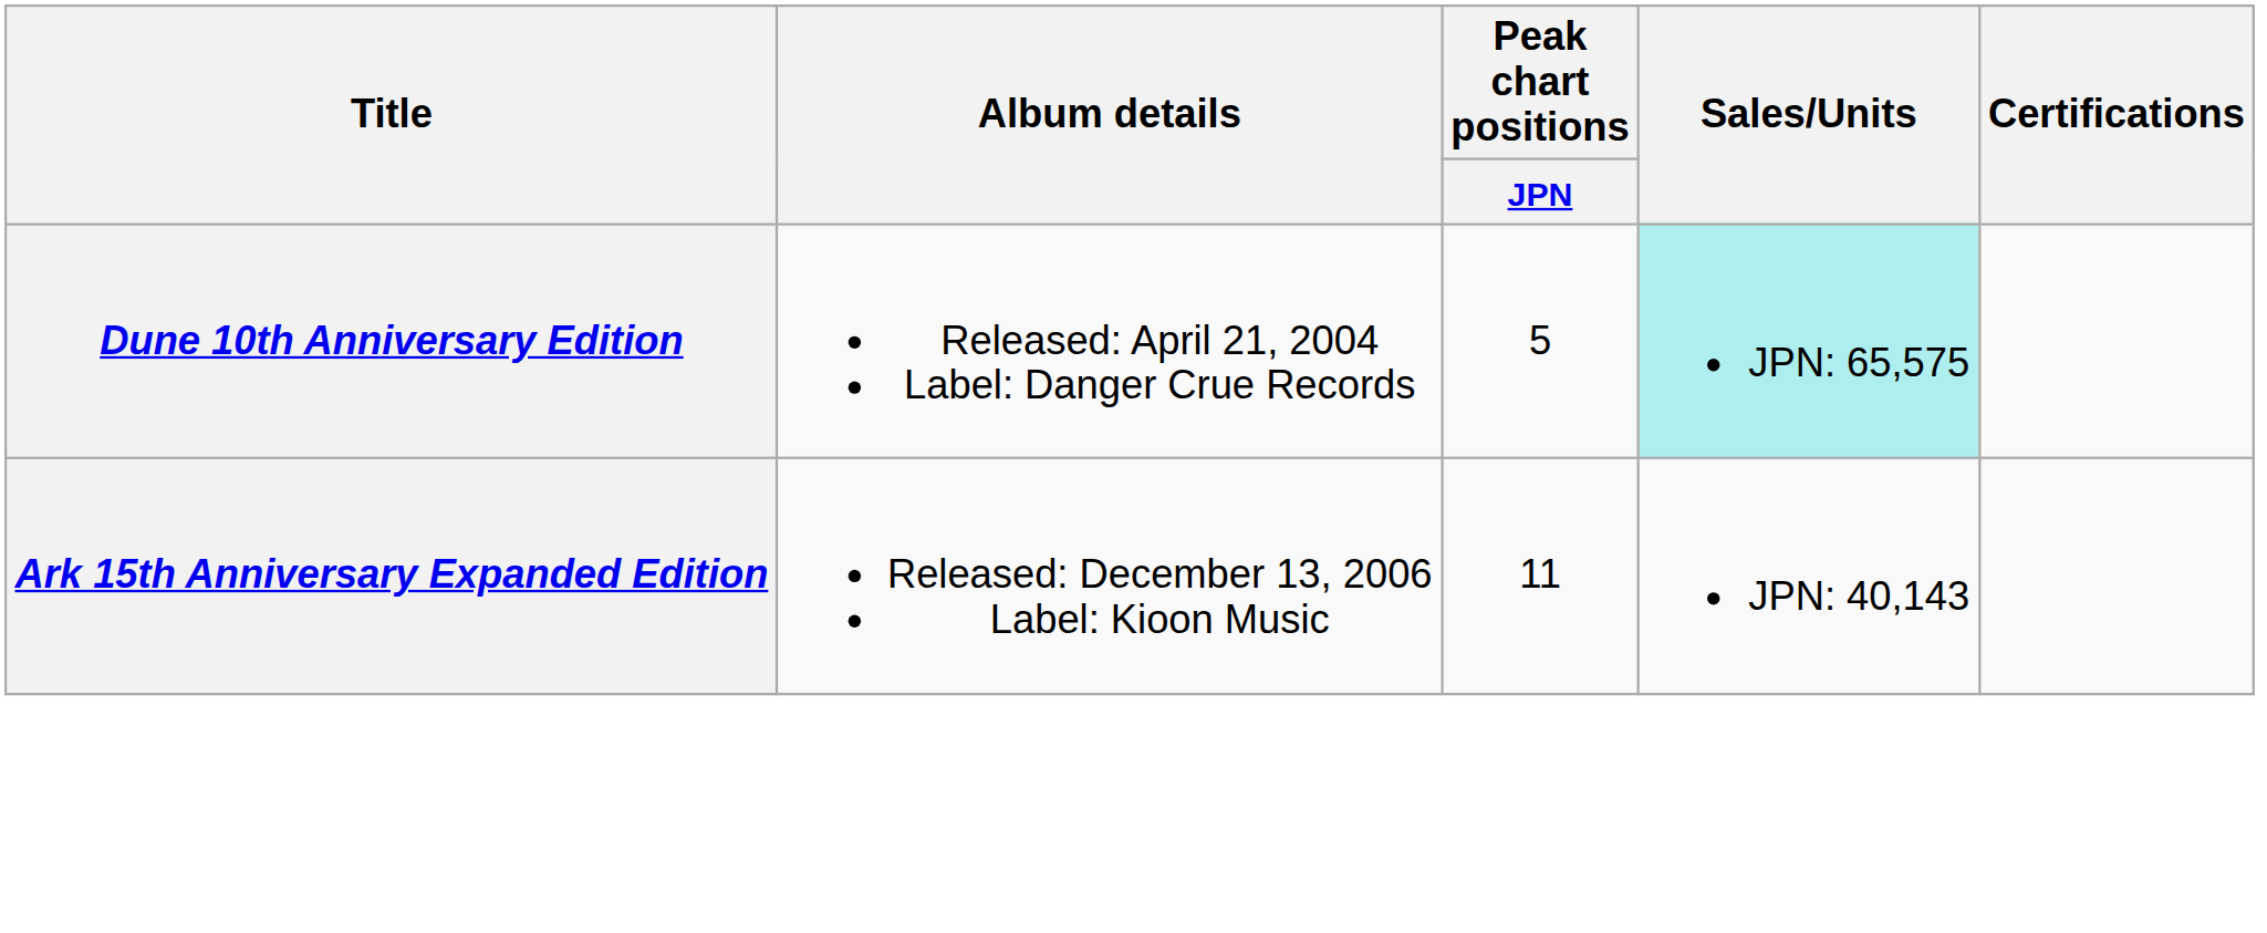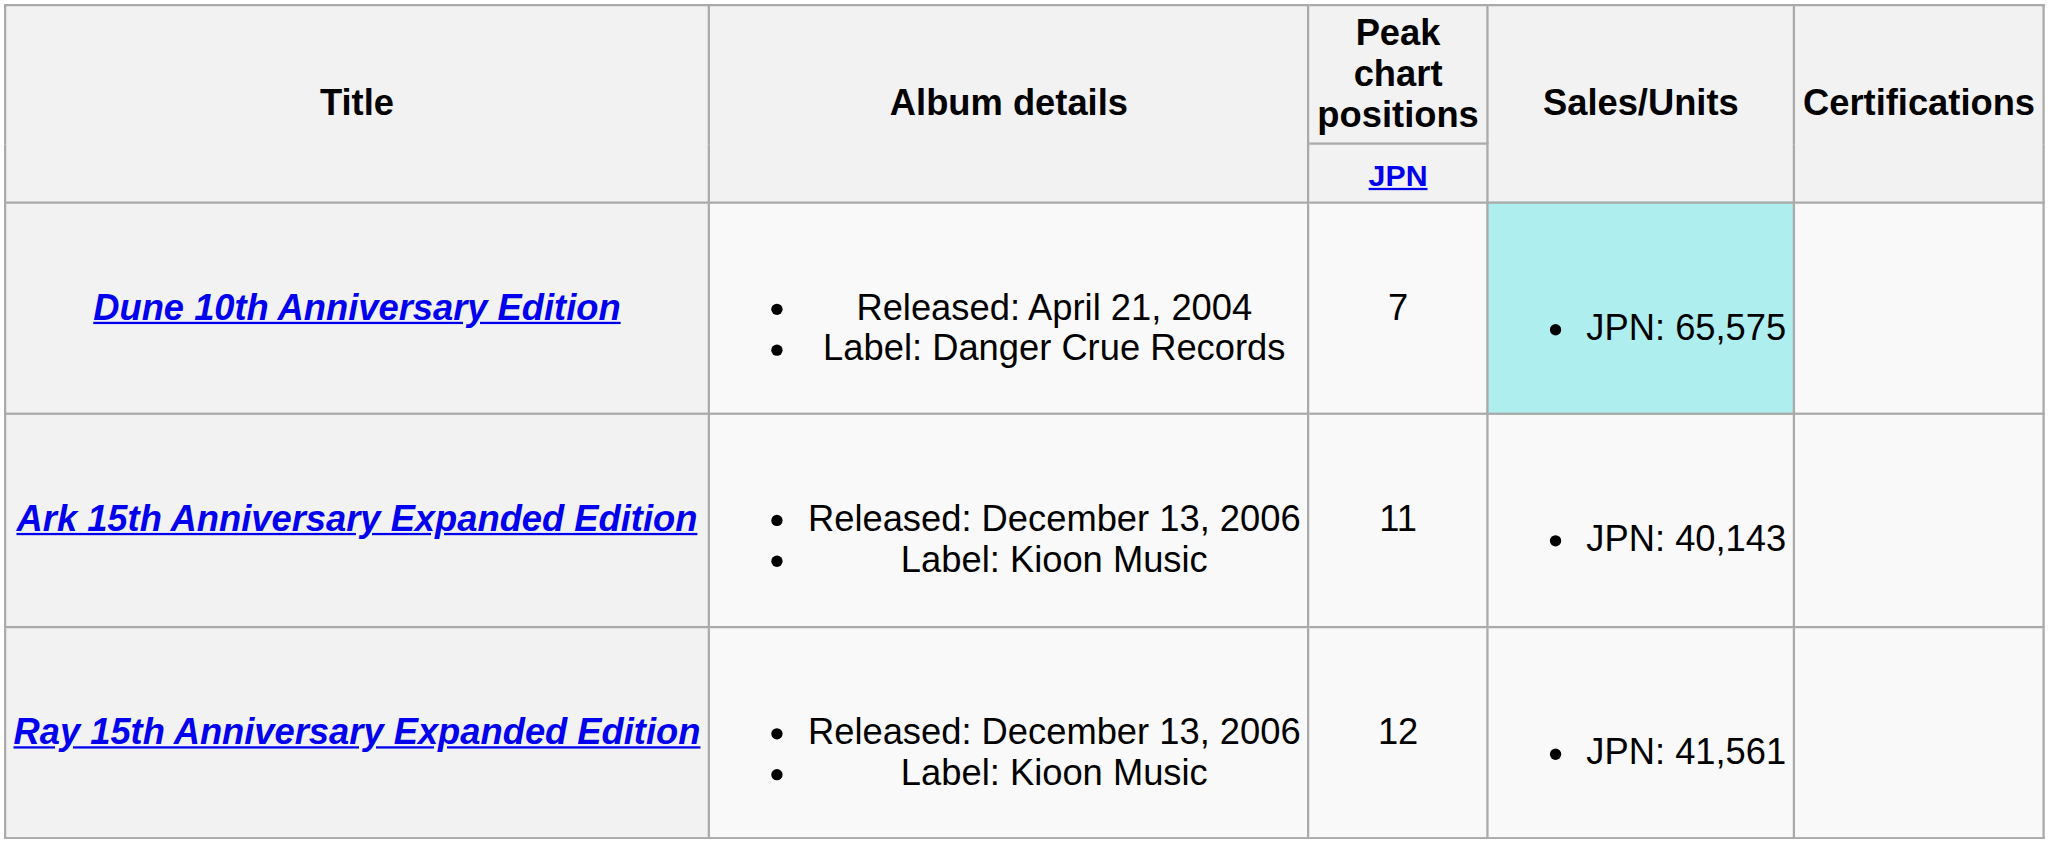 <table class="wikitable plainrowheaders" style="text-align:center;">
 <tr>
 <th rowspan="2" scope="col">Title</th>
 <th rowspan="2" scope="col">Album details</th>
 <th colspan="1">Peak chart positions</th>
 <th rowspan="2" scope="col">Sales/Units</th>
 <th rowspan="2">Certifications</th>
 </tr>
 <tr>
 <th style="width:3em;"><small><a href='#'>JPN</a></small><br></th>
 </tr>
 <tr>
 <th scope="row"><em><a href='#'>Dune 10th Anniversary Edition</a></em></th>
 <td><br><ul><li>Released: April 21, 2004</li><li>Label: Danger Crue Records</li></ul></td>
-<td>5</td>
+<td>7</td>
 <td style="background: paleturquoise;"><br><ul><li>JPN: 65,575</li></ul></td>
 <td></td>
 </tr>
 <tr>
 <th scope="row"><em><a href='#'>Ark 15th Anniversary Expanded Edition</a></em></th>
 <td><br><ul><li>Released: December 13, 2006</li><li>Label: Kioon Music</li></ul></td>
 <td>11</td>
 <td><br><ul><li>JPN: 40,143</li></ul></td>
 <td></td>
 </tr>
+<tr>
+<th scope="row"><em><a href='#'>Ray 15th Anniversary Expanded Edition</a></em></th>
+<td><br><ul><li>Released: December 13, 2006</li><li>Label: Kioon Music</li></ul></td>
+<td>12</td>
+<td><br><ul><li>JPN: 41,561</li></ul></td>
+<td></td>
+</tr>
 </table>
